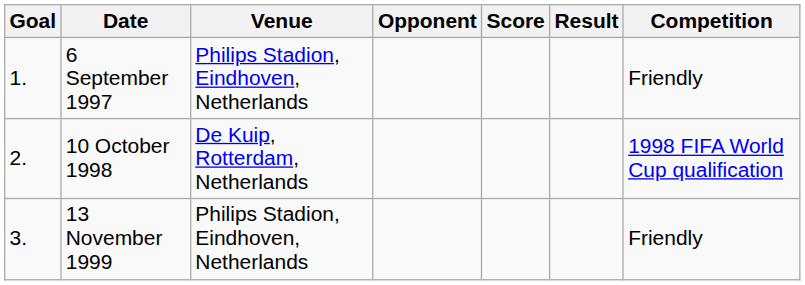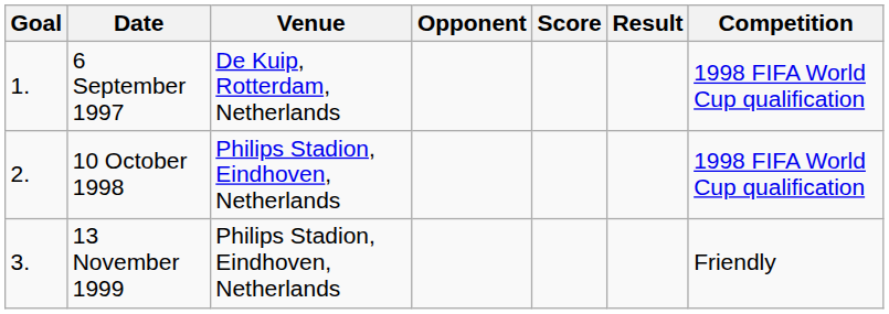 <table class="wikitable sortable">
 <tr>
 <th>Goal</th>
 <th>Date</th>
 <th>Venue</th>
 <th>Opponent</th>
 <th>Score</th>
 <th>Result</th>
 <th>Competition</th>
 </tr>
 <tr>
 <td>1.</td>
 <td>6 September 1997</td>
-<td><a href='#'>Philips Stadion</a>, <a href='#'>Eindhoven</a>, Netherlands</td>
+<td><a href='#'>De Kuip</a>, <a href='#'>Rotterdam</a>, Netherlands</td>
 <td></td>
 <td></td>
 <td></td>
-<td>Friendly</td>
+<td><a href='#'>1998 FIFA World Cup qualification</a></td>
 </tr>
 <tr>
 <td>2.</td>
 <td>10 October 1998</td>
-<td><a href='#'>De Kuip</a>, <a href='#'>Rotterdam</a>, Netherlands</td>
+<td><a href='#'>Philips Stadion</a>, <a href='#'>Eindhoven</a>, Netherlands</td>
 <td></td>
 <td></td>
 <td></td>
 <td><a href='#'>1998 FIFA World Cup qualification</a></td>
 </tr>
 <tr>
 <td>3.</td>
 <td>13 November 1999</td>
 <td>Philips Stadion, Eindhoven, Netherlands</td>
 <td></td>
 <td></td>
 <td></td>
 <td>Friendly</td>
 </tr>
 </table>
